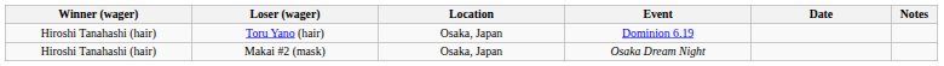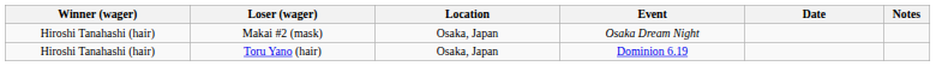 <table class="wikitable sortable" width=100%  style="text-align: center">
 <tr>
 <th width=20% scope="col">Winner (wager)</th>
 <th width=20% scope="col">Loser (wager)</th>
 <th width=20% scope="col">Location</th>
 <th width=20% scope="col">Event</th>
 <th width=15% scope="col">Date</th>
 <th class="unsortable" width=5% scope="col">Notes</th>
 </tr>
 <tr>
 <td>Hiroshi Tanahashi (hair)</td>
+<td>Makai #2 (mask)</td>
+<td>Osaka, Japan</td>
+<td><em>Osaka Dream Night</em></td>
+<td></td>
+<td></td>
+</tr>
+<tr>
+<td>Hiroshi Tanahashi (hair)</td>
 <td><a href='#'>Toru Yano</a> (hair)</td>
 <td>Osaka, Japan</td>
 <td><a href='#'>Dominion 6.19</a></td>
 <td></td>
 <td></td>
 </tr>
-<tr>
-<td>Hiroshi Tanahashi (hair)</td>
-<td>Makai #2 (mask)</td>
-<td>Osaka, Japan</td>
-<td><em>Osaka Dream Night</em></td>
-<td></td>
-<td></td>
-</tr>
 </table>
